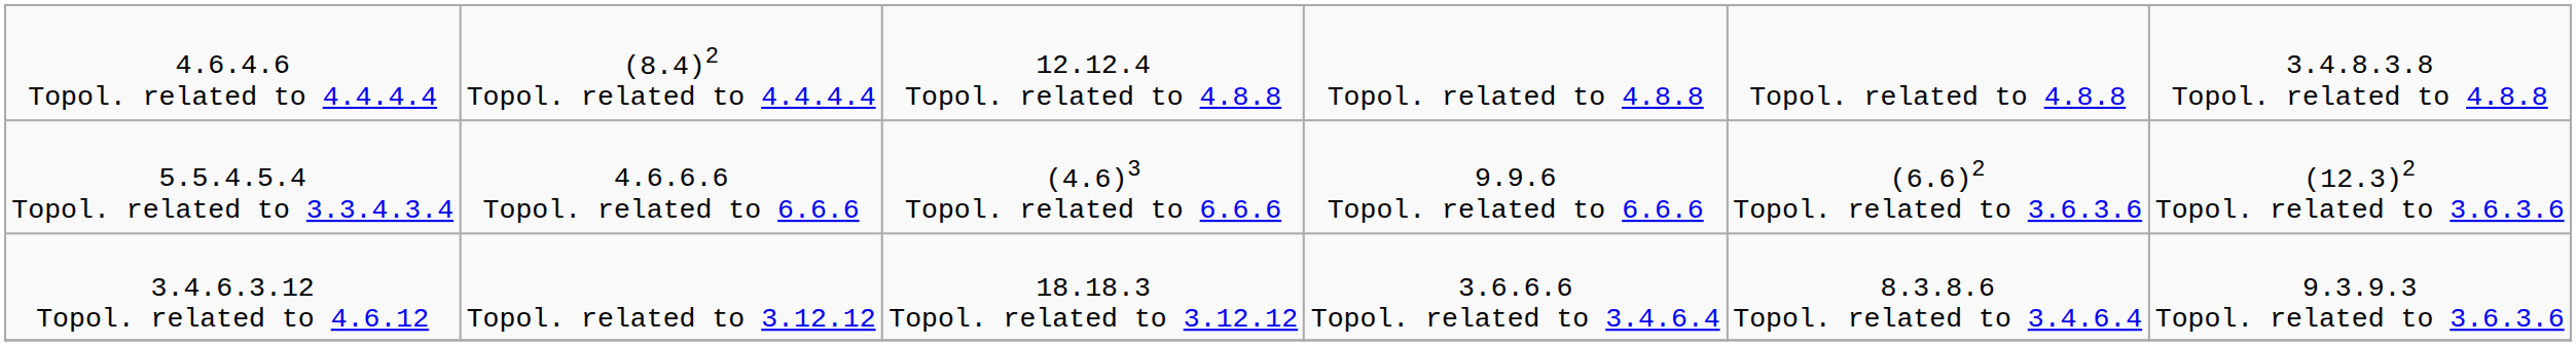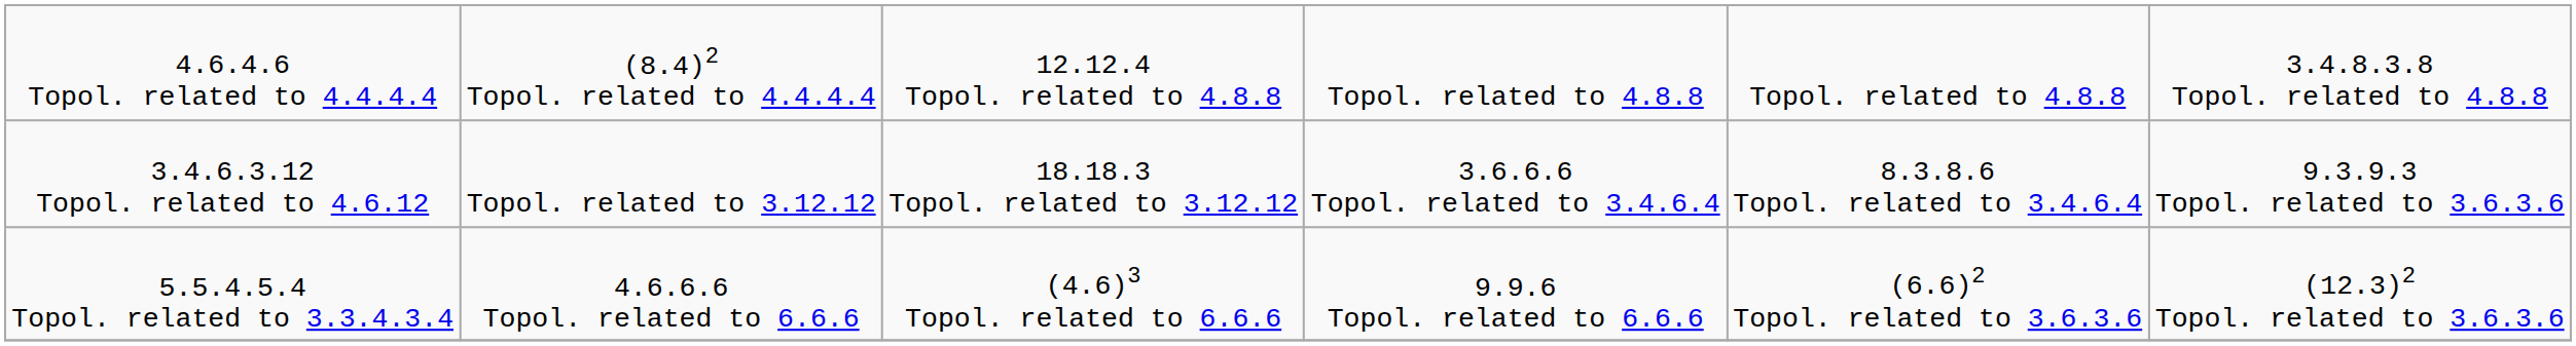 <table class=wikitable>
 <tr align=center valign=bottom>
 <td><br>4.6.4.6<br>Topol. related to <a href='#'>4.4.4.4</a></td>
 <td><br>(8.4)<sup>2</sup><br>Topol. related to <a href='#'>4.4.4.4</a></td>
 <td><br>12.12.4<br>Topol. related to <a href='#'>4.8.8</a></td>
 <td><br><br>Topol. related to <a href='#'>4.8.8</a></td>
 <td><br><br>Topol. related to <a href='#'>4.8.8</a></td>
 <td><br>3.4.8.3.8<br>Topol. related to <a href='#'>4.8.8</a></td>
 </tr>
 <tr align=center valign=bottom>
+<td><br>3.4.6.3.12<br>Topol. related to <a href='#'>4.6.12</a></td>
+<td><br><br>Topol. related to <a href='#'>3.12.12</a></td>
+<td><br>18.18.3<br>Topol. related to <a href='#'>3.12.12</a></td>
+<td><br>3.6.6.6<br>Topol. related to <a href='#'>3.4.6.4</a></td>
+<td><br>8.3.8.6<br>Topol. related to <a href='#'>3.4.6.4</a></td>
+<td><br>9.3.9.3<br>Topol. related to <a href='#'>3.6.3.6</a></td>
+</tr>
+<tr align=center valign=bottom>
 <td><br>5.5.4.5.4<br>Topol. related to <a href='#'>3.3.4.3.4</a></td>
 <td><br>4.6.6.6<br>Topol. related to <a href='#'>6.6.6</a></td>
 <td><br>(4.6)<sup>3</sup><br>Topol. related to <a href='#'>6.6.6</a></td>
 <td><br>9.9.6<br>Topol. related to <a href='#'>6.6.6</a></td>
 <td><br>(6.6)<sup>2</sup><br>Topol. related to <a href='#'>3.6.3.6</a></td>
 <td><br>(12.3)<sup>2</sup><br>Topol. related to <a href='#'>3.6.3.6</a></td>
 </tr>
 <tr align=center valign=bottom>
-<td><br>3.4.6.3.12<br>Topol. related to <a href='#'>4.6.12</a></td>
-<td><br><br>Topol. related to <a href='#'>3.12.12</a></td>
-<td><br>18.18.3<br>Topol. related to <a href='#'>3.12.12</a></td>
-<td><br>3.6.6.6<br>Topol. related to <a href='#'>3.4.6.4</a></td>
-<td><br>8.3.8.6<br>Topol. related to <a href='#'>3.4.6.4</a></td>
-<td><br>9.3.9.3<br>Topol. related to <a href='#'>3.6.3.6</a></td>
-</tr>
-<tr align=center valign=bottom>
 </tr>
 </table>
